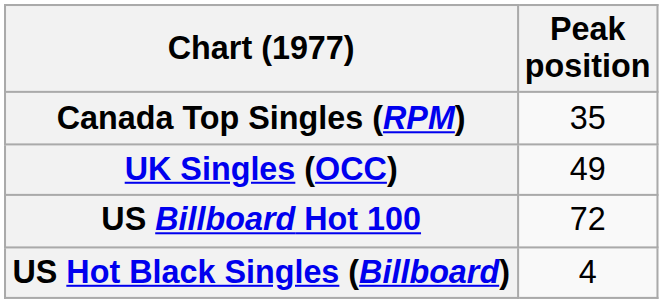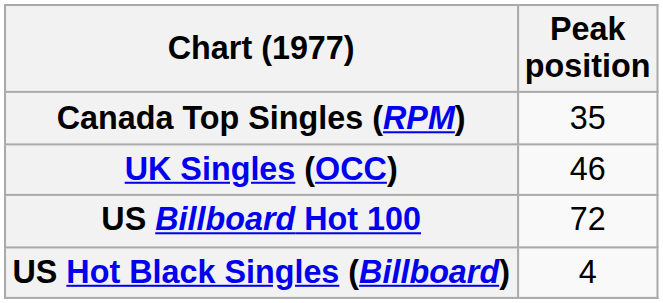 <table class="wikitable sortable plainrowheaders">
 <tr>
 <th scope="col">Chart (1977)</th>
 <th scope="col">Peak<br>position</th>
 </tr>
 <tr>
 <th scope="row">Canada Top Singles (<em><a href='#'>RPM</a></em>)</th>
 <td style="text-align:center;">35</td>
 </tr>
 <tr>
 <th scope="row"><a href='#'>UK Singles</a> (<a href='#'>OCC</a>)</th>
-<td style="text-align:center;">49</td>
+<td style="text-align:center;">46</td>
 </tr>
 <tr>
 <th scope="row">US <a href='#'><em>Billboard</em> Hot 100</a></th>
 <td style="text-align:center;">72</td>
 </tr>
 <tr>
 <th scope="row">US <a href='#'>Hot Black Singles</a> (<em><a href='#'>Billboard</a></em>)</th>
 <td style="text-align:center;">4</td>
 </tr>
 </table>
